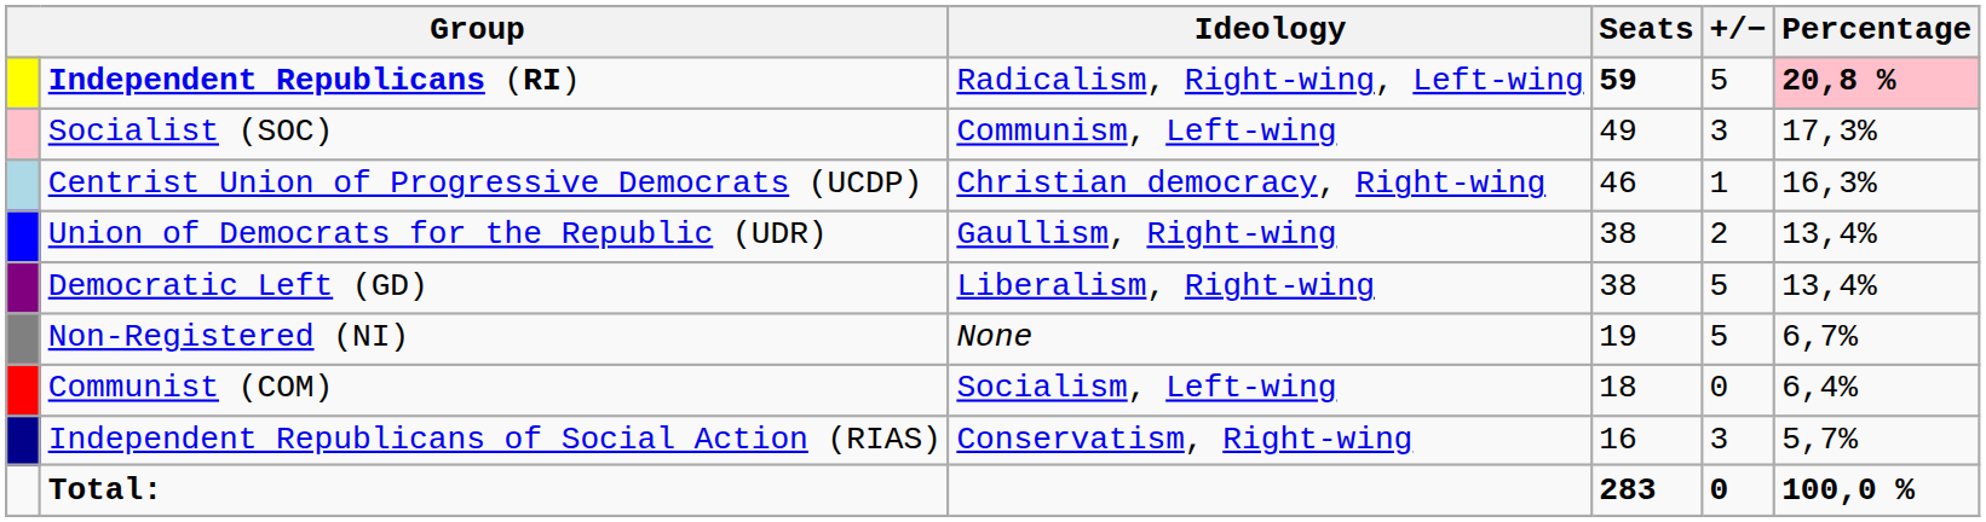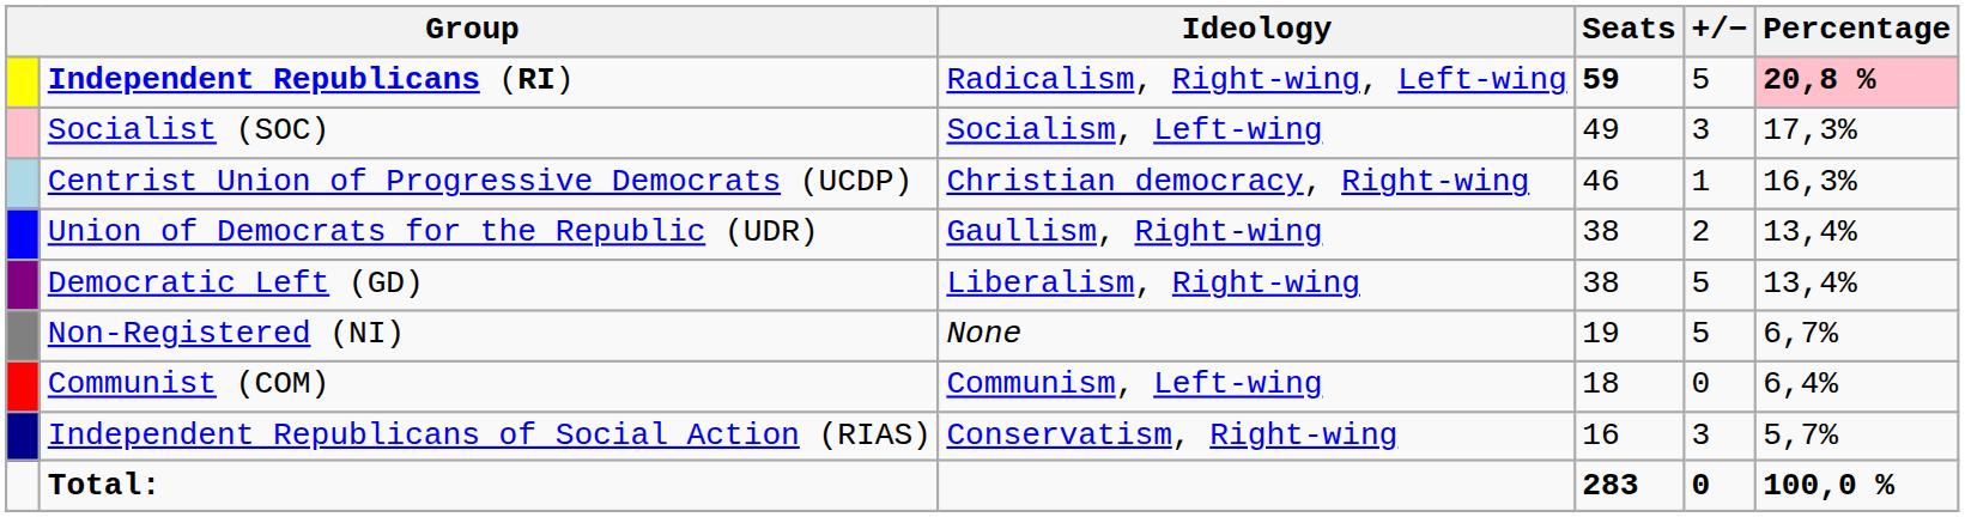 <table class="wikitable" style="font-size: 95%">
 <tr>
 <th colspan=2>Group</th>
 <th>Ideology</th>
 <th>Seats</th>
 <th>+/−</th>
 <th>Percentage</th>
 </tr>
 <tr>
 <td bgcolor="yellow"> </td>
 <td><strong><a href='#'>Independent Republicans</a></strong> (<strong>RI</strong>)</td>
 <td><a href='#'>Radicalism</a>, <a href='#'>Right-wing</a>, <a href='#'>Left-wing</a></td>
 <td><strong>59</strong></td>
 <td>5</td>
 <td style="background: pink;"><strong>20,8 %</strong></td>
 </tr>
 <tr>
 <td bgcolor="pink"> </td>
 <td><a href='#'>Socialist</a> (SOC)</td>
-<td><a href='#'>Communism</a>, <a href='#'>Left-wing</a></td>
+<td><a href='#'>Socialism</a>, <a href='#'>Left-wing</a></td>
 <td>49</td>
 <td>3</td>
 <td>17,3%</td>
 </tr>
 <tr>
 <td bgcolor="lightblue"> </td>
 <td><a href='#'>Centrist Union of Progressive Democrats</a> (UCDP)</td>
 <td><a href='#'>Christian democracy</a>, <a href='#'>Right-wing</a></td>
 <td>46</td>
 <td>1</td>
 <td>16,3%</td>
 </tr>
 <tr>
 <td bgcolor="blue"> </td>
 <td><a href='#'>Union of Democrats for the Republic</a> (UDR)</td>
 <td><a href='#'>Gaullism</a>, <a href='#'>Right-wing</a></td>
 <td>38</td>
 <td>2</td>
 <td>13,4%</td>
 </tr>
 <tr>
 <td bgcolor="purple"> </td>
 <td><a href='#'>Democratic Left</a> (GD)</td>
 <td><a href='#'>Liberalism</a>, <a href='#'>Right-wing</a></td>
 <td>38</td>
 <td>5</td>
 <td>13,4%</td>
 </tr>
 <tr>
 <td bgcolor="gray"> </td>
 <td><a href='#'>Non-Registered</a> (NI)</td>
 <td><em>None</em></td>
 <td>19</td>
 <td>5</td>
 <td>6,7%</td>
 </tr>
 <tr>
 <td bgcolor="red"> </td>
 <td><a href='#'>Communist</a> (COM)</td>
-<td><a href='#'>Socialism</a>, <a href='#'>Left-wing</a></td>
+<td><a href='#'>Communism</a>, <a href='#'>Left-wing</a></td>
 <td>18</td>
 <td>0</td>
 <td>6,4%</td>
 </tr>
 <tr>
 <td bgcolor="darkblue"> </td>
 <td><a href='#'>Independent Republicans of Social Action</a> (RIAS)</td>
 <td><a href='#'>Conservatism</a>, <a href='#'>Right-wing</a></td>
 <td>16</td>
 <td>3</td>
 <td>5,7%</td>
 </tr>
 <tr>
 <td></td>
 <td><strong>Total:</strong></td>
 <td></td>
 <td><strong>283</strong></td>
 <td><strong>0</strong></td>
 <td><strong>100,0 %</strong></td>
 </tr>
 </table>
